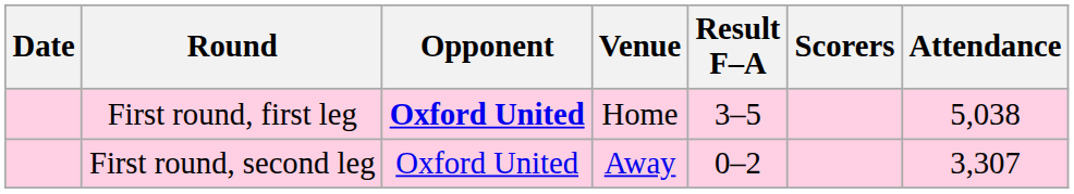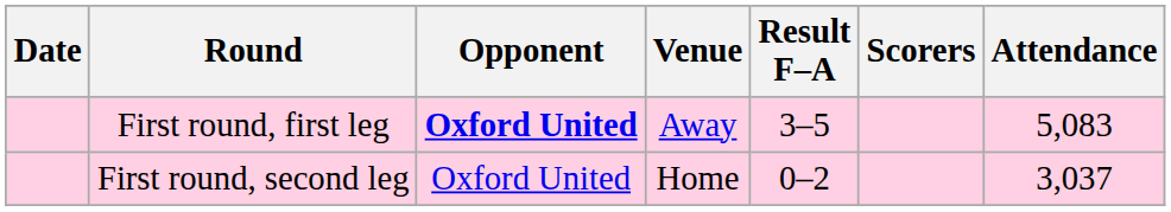 <table class="wikitable sortable" style="text-align: center;">
 <tr>
 <th>Date</th>
 <th>Round</th>
 <th>Opponent</th>
 <th>Venue</th>
 <th>Result<br>F–A</th>
 <th class=unsortable>Scorers</th>
 <th>Attendance</th>
 </tr>
 <tr bgcolor="#ffd0e3">
 <td></td>
 <td>First round, first leg</td>
 <td><strong><a href='#'>Oxford United</a></strong></td>
-<td>Home</td>
+<td><a href='#'>Away</a></td>
 <td>3–5</td>
 <td></td>
-<td>5,038</td>
+<td>5,083</td>
 </tr>
 <tr bgcolor="#ffd0e3">
 <td></td>
 <td>First round, second leg</td>
 <td><a href='#'>Oxford United</a></td>
-<td><a href='#'>Away</a></td>
+<td>Home</td>
 <td>0–2</td>
 <td></td>
-<td>3,307</td>
+<td>3,037</td>
 </tr>
 </table>
